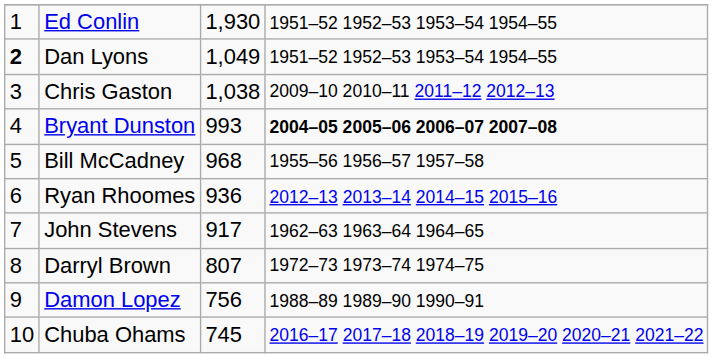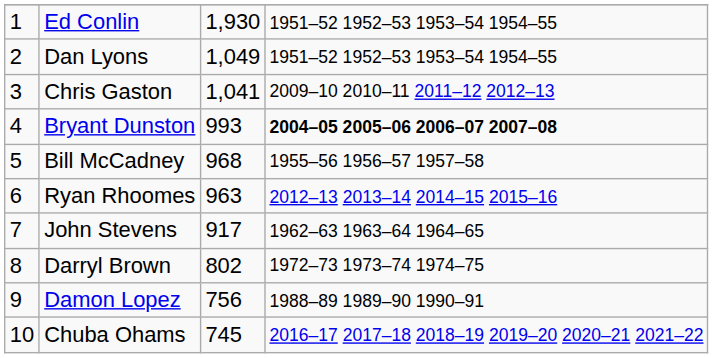 <table class="wikitable">
 <tr>
 </tr>
 <tr>
 <td>1</td>
 <td><a href='#'>Ed Conlin</a></td>
 <td>1,930</td>
 <td style="font-size:80%;">1951–52 1952–53 1953–54 1954–55</td>
 </tr>
 <tr>
-<td><strong>2</strong></td>
+<td>2</td>
 <td>Dan Lyons</td>
 <td>1,049</td>
 <td style="font-size:80%;">1951–52 1952–53 1953–54 1954–55</td>
 </tr>
 <tr>
 <td>3</td>
 <td>Chris Gaston</td>
-<td>1,038</td>
+<td>1,041</td>
 <td style="font-size:80%;">2009–10 2010–11 <a href='#'>2011–12</a> <a href='#'>2012–13</a></td>
 </tr>
 <tr>
 <td>4</td>
 <td><a href='#'>Bryant Dunston</a></td>
 <td>993</td>
 <td style="font-size:80%;"><strong>2004–05 2005–06 2006–07 2007–08</strong></td>
 </tr>
 <tr>
 <td>5</td>
 <td>Bill McCadney</td>
 <td>968</td>
 <td style="font-size:80%;">1955–56 1956–57 1957–58</td>
 </tr>
 <tr>
 <td>6</td>
 <td>Ryan Rhoomes</td>
-<td>936</td>
+<td>963</td>
 <td style="font-size:80%;"><a href='#'>2012–13</a> <a href='#'>2013–14</a> <a href='#'>2014–15</a> <a href='#'>2015–16</a></td>
 </tr>
 <tr>
 <td>7</td>
 <td>John Stevens</td>
 <td>917</td>
 <td style="font-size:80%;">1962–63 1963–64 1964–65</td>
 </tr>
 <tr>
 <td>8</td>
 <td>Darryl Brown</td>
-<td>807</td>
+<td>802</td>
 <td style="font-size:80%;">1972–73 1973–74 1974–75</td>
 </tr>
 <tr>
 <td>9</td>
 <td><a href='#'>Damon Lopez</a></td>
 <td>756</td>
 <td style="font-size:80%;">1988–89 1989–90 1990–91</td>
 </tr>
 <tr>
 <td>10</td>
 <td>Chuba Ohams</td>
 <td>745</td>
 <td style="font-size:80%;"><a href='#'>2016–17</a> <a href='#'>2017–18</a> <a href='#'>2018–19</a> <a href='#'>2019–20</a> <a href='#'>2020–21</a> <a href='#'>2021–22</a></td>
 </tr>
 </table>
